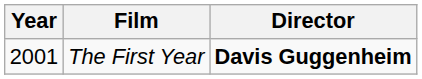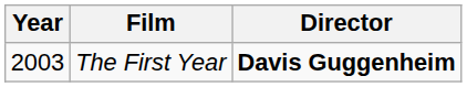 <table class="wikitable">
 <tr>
 <th>Year</th>
 <th>Film</th>
 <th>Director</th>
 </tr>
 <tr>
-<td>2001</td>
+<td>2003</td>
 <td><em>The First Year</em></td>
 <td><strong>Davis Guggenheim</strong></td>
 </tr>
 </table>
